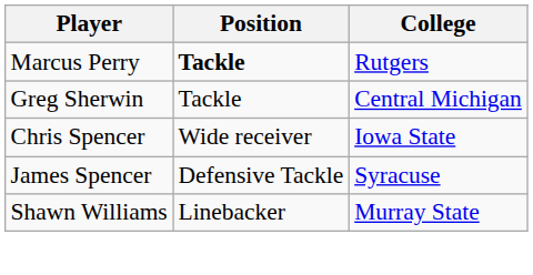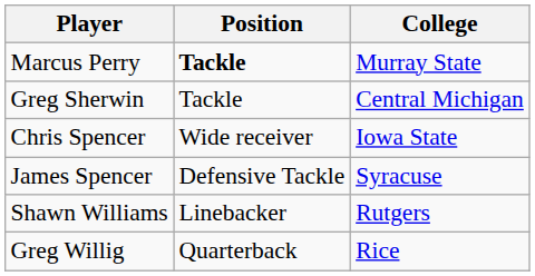 <table class="wikitable">
 <tr>
 <th>Player</th>
 <th>Position</th>
 <th>College</th>
 </tr>
 <tr>
 <td>Marcus Perry</td>
 <td><strong>Tackle</strong></td>
-<td><a href='#'>Rutgers</a></td>
+<td><a href='#'>Murray State</a></td>
 </tr>
 <tr>
 <td>Greg Sherwin</td>
 <td>Tackle</td>
 <td><a href='#'>Central Michigan</a></td>
 </tr>
 <tr>
 <td>Chris Spencer</td>
 <td>Wide receiver</td>
 <td><a href='#'>Iowa State</a></td>
 </tr>
 <tr>
 <td>James Spencer</td>
 <td>Defensive Tackle</td>
 <td><a href='#'>Syracuse</a></td>
 </tr>
 <tr>
 <td>Shawn Williams</td>
 <td>Linebacker</td>
-<td><a href='#'>Murray State</a></td>
+<td><a href='#'>Rutgers</a></td>
+</tr>
+<tr>
+<td>Greg Willig</td>
+<td>Quarterback</td>
+<td><a href='#'>Rice</a></td>
 </tr>
 </table>
